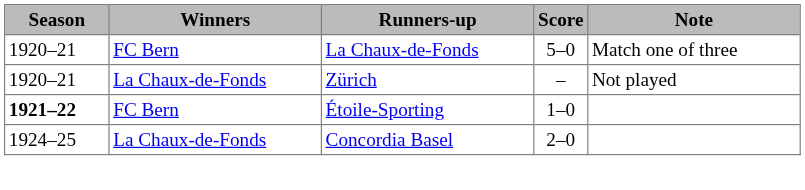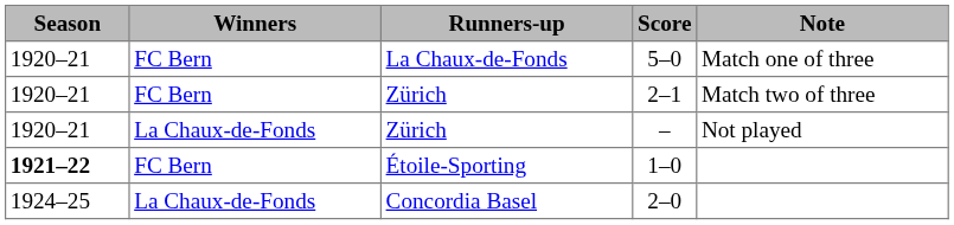 <table cellpadding="3" cellspacing="3" border="1" style="border: gray solid 1px; border-collapse: collapse;">
 <tr ---- bgcolor="#BBBBBB">
 <th width="80px">Season</th>
 <th width="170px">Winners</th>
 <th width="170px">Runners-up</th>
 <th>Score</th>
 <th width="170px">Note</th>
 </tr>
 <tr>
 <td>1920–21</td>
 <td><a href='#'>FC Bern</a></td>
 <td><a href='#'>La Chaux-de-Fonds</a></td>
 <td align="center">5–0</td>
 <td>Match one of three</td>
+</tr>
+<tr>
+<td>1920–21</td>
+<td><a href='#'>FC Bern</a></td>
+<td><a href='#'>Zürich</a></td>
+<td align="center">2–1</td>
+<td>Match two of three</td>
 </tr>
 <tr>
 <td>1920–21</td>
 <td><a href='#'>La Chaux-de-Fonds</a></td>
 <td><a href='#'>Zürich</a></td>
 <td align="center">–</td>
 <td>Not played</td>
 </tr>
 <tr>
 <td><strong>1921–22</strong></td>
 <td><a href='#'>FC Bern</a></td>
 <td><a href='#'>Étoile-Sporting</a></td>
 <td align="center">1–0</td>
 <td></td>
 </tr>
 <tr>
 <td>1924–25</td>
 <td><a href='#'>La Chaux-de-Fonds</a></td>
 <td><a href='#'>Concordia Basel</a></td>
 <td align="center">2–0</td>
 <td></td>
 </tr>
 </table>
